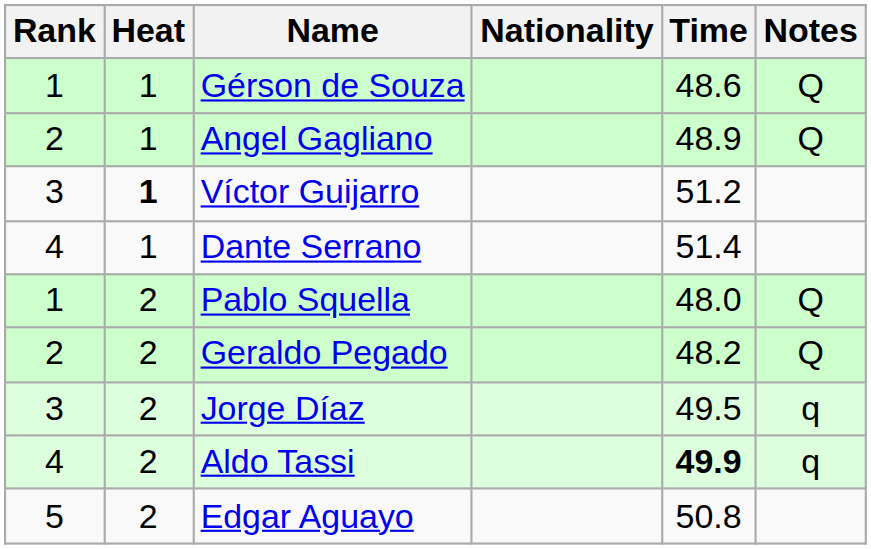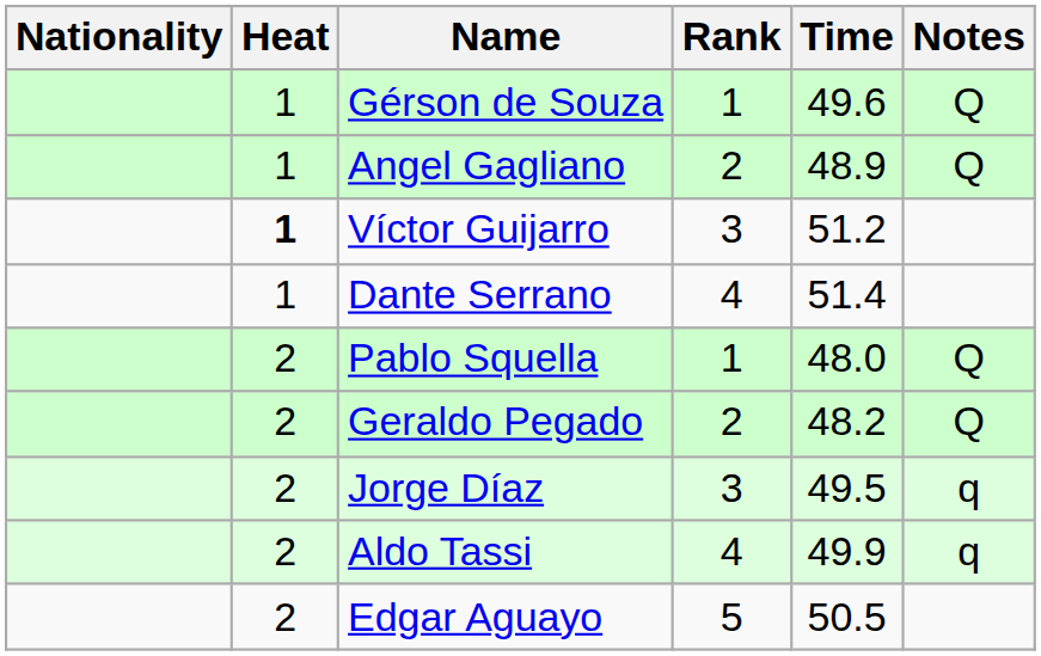 <table class="wikitable sortable" style="text-align:center">
 <tr>
-<th>Rank</th>
+<th>Nationality</th>
 <th>Heat</th>
 <th>Name</th>
-<th>Nationality</th>
+<th>Rank</th>
 <th>Time</th>
 <th>Notes</th>
 </tr>
 <tr bgcolor=ccffcc>
-<td>1</td>
+<td align=left></td>
 <td>1</td>
 <td align=left><a href='#'>Gérson de Souza</a></td>
-<td align=left></td>
-<td>48.6</td>
+<td>1</td>
+<td>49.6</td>
 <td>Q</td>
 </tr>
 <tr bgcolor=ccffcc>
-<td>2</td>
+<td align=left></td>
 <td>1</td>
 <td align=left><a href='#'>Angel Gagliano</a></td>
-<td align=left></td>
+<td>2</td>
 <td>48.9</td>
 <td>Q</td>
 </tr>
 <tr>
-<td>3</td>
+<td align=left></td>
 <td><strong>1</strong></td>
 <td align=left><a href='#'>Víctor Guijarro</a></td>
-<td align=left></td>
+<td>3</td>
 <td>51.2</td>
 <td></td>
 </tr>
 <tr>
-<td>4</td>
+<td align=left></td>
 <td>1</td>
 <td align=left><a href='#'>Dante Serrano</a></td>
-<td align=left></td>
+<td>4</td>
 <td>51.4</td>
 <td></td>
 </tr>
 <tr bgcolor=ccffcc>
-<td>1</td>
+<td align=left></td>
 <td>2</td>
 <td align=left><a href='#'>Pablo Squella</a></td>
-<td align=left></td>
+<td>1</td>
 <td>48.0</td>
 <td>Q</td>
 </tr>
 <tr bgcolor=ccffcc>
-<td>2</td>
+<td align=left></td>
 <td>2</td>
 <td align=left><a href='#'>Geraldo Pegado</a></td>
-<td align=left></td>
+<td>2</td>
 <td>48.2</td>
 <td>Q</td>
 </tr>
 <tr bgcolor=ddffdd>
-<td>3</td>
+<td align=left></td>
 <td>2</td>
 <td align=left><a href='#'>Jorge Díaz</a></td>
-<td align=left></td>
+<td>3</td>
 <td>49.5</td>
 <td>q</td>
 </tr>
 <tr bgcolor=ddffdd>
-<td>4</td>
+<td align=left></td>
 <td>2</td>
 <td align=left><a href='#'>Aldo Tassi</a></td>
-<td align=left></td>
-<td><strong>49.9</strong></td>
+<td>4</td>
+<td>49.9</td>
 <td>q</td>
 </tr>
 <tr>
-<td>5</td>
+<td align=left></td>
 <td>2</td>
 <td align=left><a href='#'>Edgar Aguayo</a></td>
-<td align=left></td>
-<td>50.8</td>
+<td>5</td>
+<td>50.5</td>
 <td></td>
 </tr>
 </table>
